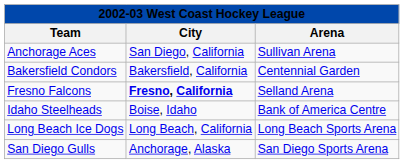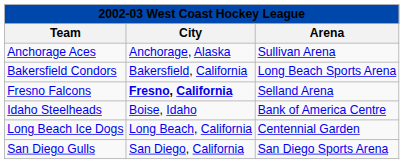 <table class="wikitable" style="width:auto">
 <tr>
 <td bgcolor="#0047AB" align="center" colspan="5"><strong><span>2002-03 West Coast Hockey League</span></strong></td>
 </tr>
 <tr>
 <th>Team</th>
 <th>City</th>
 <th>Arena</th>
 </tr>
 <tr>
 <td><a href='#'>Anchorage Aces</a></td>
-<td><a href='#'>San Diego</a>, <a href='#'>California</a></td>
+<td><a href='#'>Anchorage</a>, <a href='#'>Alaska</a></td>
 <td><a href='#'>Sullivan Arena</a></td>
 </tr>
 <tr>
 <td><a href='#'>Bakersfield Condors</a></td>
 <td><a href='#'>Bakersfield</a>, <a href='#'>California</a></td>
-<td><a href='#'>Centennial Garden</a></td>
+<td><a href='#'>Long Beach Sports Arena</a></td>
 </tr>
 <tr>
 <td><a href='#'>Fresno Falcons</a></td>
 <td><strong><a href='#'>Fresno</a>, <a href='#'>California</a></strong></td>
 <td><a href='#'>Selland Arena</a></td>
 </tr>
 <tr>
 <td><a href='#'>Idaho Steelheads</a></td>
 <td><a href='#'>Boise</a>, <a href='#'>Idaho</a></td>
 <td><a href='#'>Bank of America Centre</a></td>
 </tr>
 <tr>
 <td><a href='#'>Long Beach Ice Dogs</a></td>
 <td><a href='#'>Long Beach</a>, <a href='#'>California</a></td>
-<td><a href='#'>Long Beach Sports Arena</a></td>
+<td><a href='#'>Centennial Garden</a></td>
 </tr>
 <tr>
 <td><a href='#'>San Diego Gulls</a></td>
-<td><a href='#'>Anchorage</a>, <a href='#'>Alaska</a></td>
+<td><a href='#'>San Diego</a>, <a href='#'>California</a></td>
 <td><a href='#'>San Diego Sports Arena</a></td>
 </tr>
 </table>
